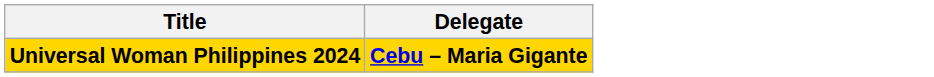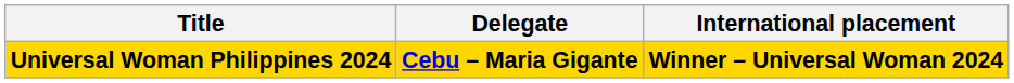 <table class="wikitable " style="font-size: 95%; text-align:center;">
 <tr>
 <th>Title</th>
 <th>Delegate</th>
+<th>International placement</th>
 </tr>
 <tr style="background:gold;">
 <td><strong>Universal Woman Philippines 2024</strong></td>
 <td><strong><a href='#'>Cebu</a> – Maria Gigante</strong></td>
+<td><strong>Winner – Universal Woman 2024</strong></td>
 </tr>
 </table>
